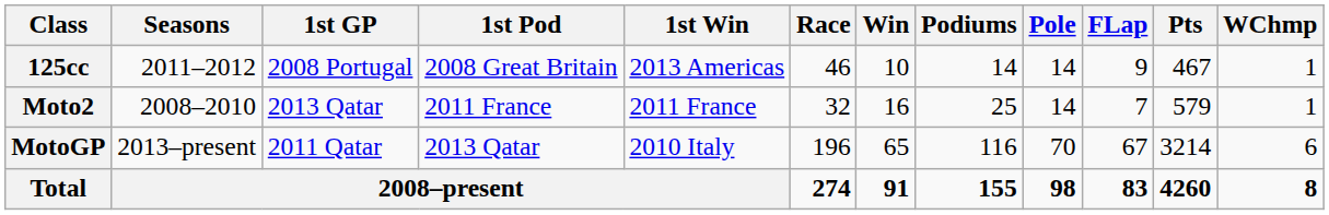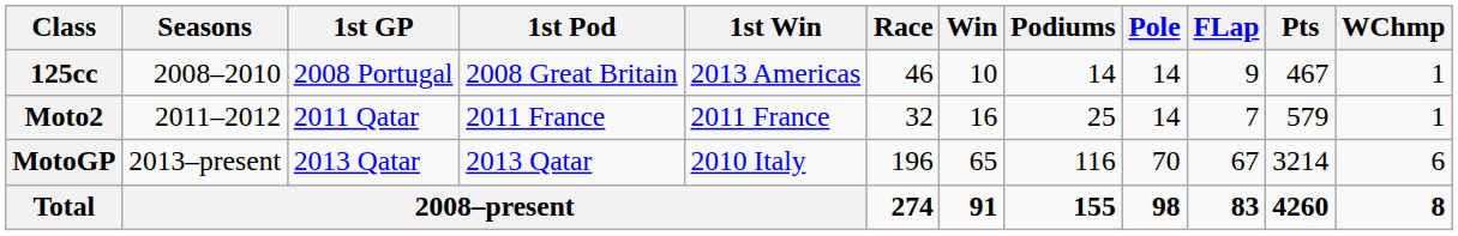 <table class="wikitable" style="text-align:right;">
 <tr>
 <th>Class</th>
 <th>Seasons</th>
 <th>1st GP</th>
 <th>1st Pod</th>
 <th>1st Win</th>
 <th>Race</th>
 <th>Win</th>
 <th>Podiums</th>
 <th><a href='#'>Pole</a></th>
 <th><a href='#'>FLap</a></th>
 <th>Pts</th>
 <th>WChmp</th>
 </tr>
 <tr>
 <th>125cc</th>
-<td>2011–2012</td>
+<td>2008–2010</td>
 <td style="text-align:left;"><a href='#'>2008 Portugal</a></td>
 <td style="text-align:left;"><a href='#'>2008 Great Britain</a></td>
 <td style="text-align:left;"><a href='#'>2013 Americas</a></td>
 <td>46</td>
 <td>10</td>
 <td>14</td>
 <td>14</td>
 <td>9</td>
 <td>467</td>
 <td>1</td>
 </tr>
 <tr>
 <th>Moto2</th>
-<td>2008–2010</td>
-<td style="text-align:left;"><a href='#'>2013 Qatar</a></td>
+<td>2011–2012</td>
+<td style="text-align:left;"><a href='#'>2011 Qatar</a></td>
 <td style="text-align:left;"><a href='#'>2011 France</a></td>
 <td style="text-align:left;"><a href='#'>2011 France</a></td>
 <td>32</td>
 <td>16</td>
 <td>25</td>
 <td>14</td>
 <td>7</td>
 <td>579</td>
 <td>1</td>
 </tr>
 <tr>
 <th>MotoGP</th>
 <td>2013–present</td>
-<td style="text-align:left;"><a href='#'>2011 Qatar</a></td>
+<td style="text-align:left;"><a href='#'>2013 Qatar</a></td>
 <td style="text-align:left;"><a href='#'>2013 Qatar</a></td>
 <td style="text-align:left;"><a href='#'>2010 Italy</a></td>
 <td>196</td>
 <td>65</td>
 <td>116</td>
 <td>70</td>
 <td>67</td>
 <td>3214</td>
 <td>6</td>
 </tr>
 <tr>
 <th>Total</th>
 <th colspan="4">2008–present</th>
 <td><strong>274</strong></td>
 <td><strong>91</strong></td>
 <td><strong>155</strong></td>
 <td><strong>98</strong></td>
 <td><strong>83</strong></td>
 <td><strong>4260</strong></td>
 <td><strong>8</strong></td>
 </tr>
 </table>
